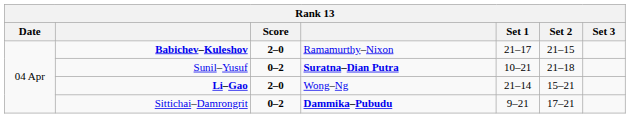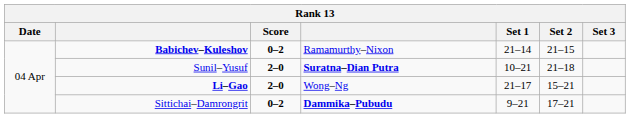 <table class="wikitable" style="text-align: center; font-size:90% ">
 <tr>
 <th colspan=7>Rank 13</th>
 </tr>
 <tr>
 <th width="60">Date</th>
 <th align="right" width="250"></th>
 <th width="60">Score</th>
 <th align="left" width="250"></th>
 <th width="50">Set 1</th>
 <th width="50">Set 2</th>
 <th width="50">Set 3</th>
 </tr>
 <tr>
 <td rowspan=4>04 Apr</td>
 <td align=right><strong><a href='#'>Babichev</a>–<a href='#'>Kuleshov</a> </strong></td>
-<td align=center><strong>2–0</strong></td>
+<td align=center><strong>0–2</strong></td>
 <td align=left> <a href='#'>Ramamurthy</a>–<a href='#'>Nixon</a></td>
-<td>21–17</td>
+<td>21–14</td>
 <td>21–15</td>
 <td></td>
 </tr>
 <tr>
 <td align=right><a href='#'>Sunil</a>–<a href='#'>Yusuf</a> </td>
-<td align=center><strong>0–2</strong></td>
+<td align=center><strong>2–0</strong></td>
 <td align=left><strong> <a href='#'>Suratna</a>–<a href='#'>Dian Putra</a></strong></td>
 <td>10–21</td>
 <td>21–18</td>
 <td></td>
 </tr>
 <tr>
 <td align=right><strong><a href='#'>Li</a>–<a href='#'>Gao</a> </strong></td>
 <td align=center><strong>2–0</strong></td>
 <td align=left> <a href='#'>Wong</a>–<a href='#'>Ng</a></td>
-<td>21–14</td>
+<td>21–17</td>
 <td>15–21</td>
 <td></td>
 </tr>
 <tr>
 <td align=right><a href='#'>Sittichai</a>–<a href='#'>Damrongrit</a> </td>
 <td align=center><strong>0–2</strong></td>
 <td align=left><strong> <a href='#'>Dammika</a>–<a href='#'>Pubudu</a></strong></td>
 <td>9–21</td>
 <td>17–21</td>
 <td></td>
 </tr>
 </table>
